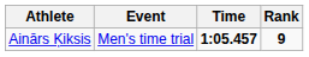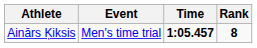 <table class=wikitable style="font-size:90%">
 <tr>
 <th>Athlete</th>
 <th>Event</th>
 <th>Time</th>
 <th>Rank</th>
 </tr>
 <tr align=center>
 <td align=left><a href='#'>Ainārs Ķiksis</a></td>
 <td align=left><a href='#'>Men's time trial</a></td>
 <td><strong>1:05.457</strong></td>
-<td><strong>9</strong></td>
+<td><strong>8</strong></td>
 </tr>
 </table>
